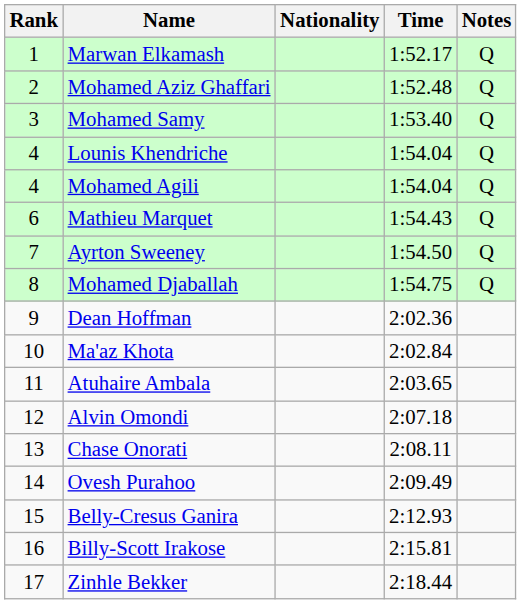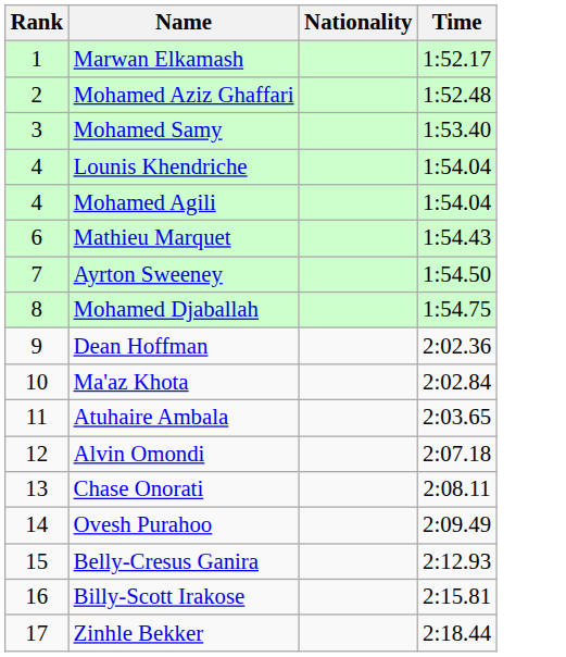 <table class="wikitable sortable" style="text-align:center">
 <tr>
 <th>Rank</th>
 <th>Name</th>
 <th>Nationality</th>
 <th>Time</th>
-<th>Notes</th>
 </tr>
 <tr bgcolor=ccffcc>
 <td>1</td>
 <td align=left><a href='#'>Marwan Elkamash</a></td>
 <td align=left></td>
 <td>1:52.17</td>
-<td>Q</td>
 </tr>
 <tr bgcolor=ccffcc>
 <td>2</td>
 <td align=left><a href='#'>Mohamed Aziz Ghaffari</a></td>
 <td align=left></td>
 <td>1:52.48</td>
-<td>Q</td>
 </tr>
 <tr bgcolor=ccffcc>
 <td>3</td>
 <td align=left><a href='#'>Mohamed Samy</a></td>
 <td align=left></td>
 <td>1:53.40</td>
-<td>Q</td>
 </tr>
 <tr bgcolor=ccffcc>
 <td>4</td>
 <td align=left><a href='#'>Lounis Khendriche</a></td>
 <td align=left></td>
 <td>1:54.04</td>
-<td>Q</td>
 </tr>
 <tr bgcolor=ccffcc>
 <td>4</td>
 <td align=left><a href='#'>Mohamed Agili</a></td>
 <td align=left></td>
 <td>1:54.04</td>
-<td>Q</td>
 </tr>
 <tr bgcolor=ccffcc>
 <td>6</td>
 <td align=left><a href='#'>Mathieu Marquet</a></td>
 <td align=left></td>
 <td>1:54.43</td>
-<td>Q</td>
 </tr>
 <tr bgcolor=ccffcc>
 <td>7</td>
 <td align=left><a href='#'>Ayrton Sweeney</a></td>
 <td align=left></td>
 <td>1:54.50</td>
-<td>Q</td>
 </tr>
 <tr bgcolor=ccffcc>
 <td>8</td>
 <td align=left><a href='#'>Mohamed Djaballah</a></td>
 <td align=left></td>
 <td>1:54.75</td>
-<td>Q</td>
 </tr>
 <tr>
 <td>9</td>
 <td align=left><a href='#'>Dean Hoffman</a></td>
 <td align=left></td>
 <td>2:02.36</td>
-<td></td>
 </tr>
 <tr>
 <td>10</td>
 <td align=left><a href='#'>Ma'az Khota</a></td>
 <td align=left></td>
 <td>2:02.84</td>
-<td></td>
 </tr>
 <tr>
 <td>11</td>
 <td align=left><a href='#'>Atuhaire Ambala</a></td>
 <td align=left></td>
 <td>2:03.65</td>
-<td></td>
 </tr>
 <tr>
 <td>12</td>
 <td align=left><a href='#'>Alvin Omondi</a></td>
 <td align=left></td>
 <td>2:07.18</td>
-<td></td>
 </tr>
 <tr>
 <td>13</td>
 <td align=left><a href='#'>Chase Onorati</a></td>
 <td align=left></td>
 <td>2:08.11</td>
-<td></td>
 </tr>
 <tr>
 <td>14</td>
 <td align=left><a href='#'>Ovesh Purahoo</a></td>
 <td align=left></td>
 <td>2:09.49</td>
-<td></td>
 </tr>
 <tr>
 <td>15</td>
 <td align=left><a href='#'>Belly-Cresus Ganira</a></td>
 <td align=left></td>
 <td>2:12.93</td>
-<td></td>
 </tr>
 <tr>
 <td>16</td>
 <td align=left><a href='#'>Billy-Scott Irakose</a></td>
 <td align=left></td>
 <td>2:15.81</td>
-<td></td>
 </tr>
 <tr>
 <td>17</td>
 <td align=left><a href='#'>Zinhle Bekker</a></td>
 <td align=left></td>
 <td>2:18.44</td>
-<td></td>
 </tr>
 </table>
